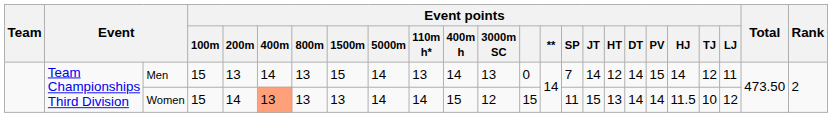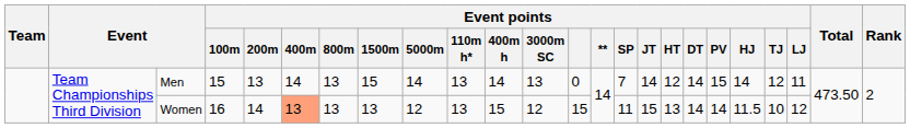 <table class="wikitable" style="text-align:left; font-size:90%">
 <tr>
 <th rowspan="2">Team</th>
 <th colspan="2" rowspan="2">Event</th>
 <th colspan="19">Event points</th>
 <th rowspan="2">Total</th>
 <th rowspan="2">Rank</th>
 </tr>
 <tr>
 <th><small>100m</small></th>
 <th><small>200m</small></th>
 <th><small>400m</small></th>
 <th><small>800m</small></th>
 <th><small>1500m</small></th>
 <th><small>5000m</small></th>
 <th><small>110m h*</small></th>
 <th><small>400m h</small></th>
 <th><small>3000m SC</small></th>
 <th><small></small></th>
 <th><small>**</small></th>
 <th><small>SP</small></th>
 <th><small>JT</small></th>
 <th><small>HT</small></th>
 <th><small>DT</small></th>
 <th><small>PV</small></th>
 <th><small>HJ</small></th>
 <th><small>TJ</small></th>
 <th><small>LJ</small></th>
 </tr>
 <tr>
 <td rowspan="2"></td>
 <td rowspan="2"><a href='#'>Team Championships Third Division</a></td>
 <td><small>Men</small></td>
 <td>15</td>
 <td>13</td>
 <td>14</td>
 <td>13</td>
 <td>15</td>
 <td>14</td>
 <td>13</td>
 <td>14</td>
 <td>13</td>
 <td>0</td>
 <td rowspan="2">14</td>
 <td>7</td>
 <td>14</td>
 <td>12</td>
 <td>14</td>
 <td>15</td>
 <td>14</td>
 <td>12</td>
 <td>11</td>
 <td rowspan="2">473.50</td>
 <td rowspan="2">2</td>
 </tr>
 <tr>
 <td><small>Women</small></td>
-<td>15</td>
+<td>16</td>
 <td>14</td>
 <td style="background: lightsalmon;">13</td>
 <td>13</td>
 <td>13</td>
-<td>14</td>
-<td>14</td>
+<td>12</td>
+<td>13</td>
 <td>15</td>
 <td>12</td>
 <td>15</td>
 <td>11</td>
 <td>15</td>
 <td>13</td>
 <td>14</td>
 <td>14</td>
 <td>11.5</td>
 <td>10</td>
 <td>12</td>
 </tr>
 </table>
